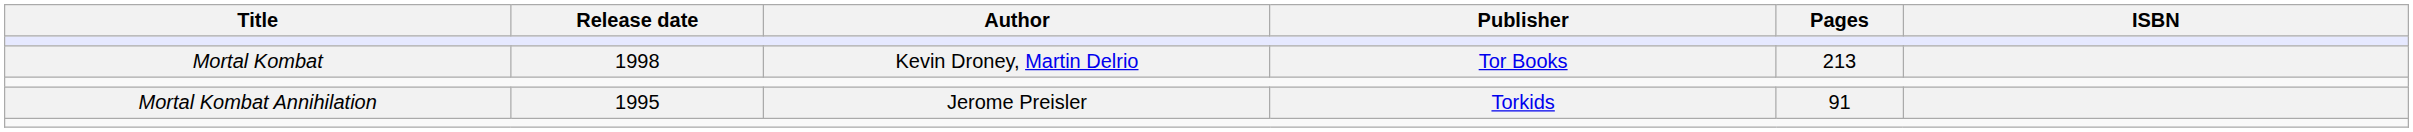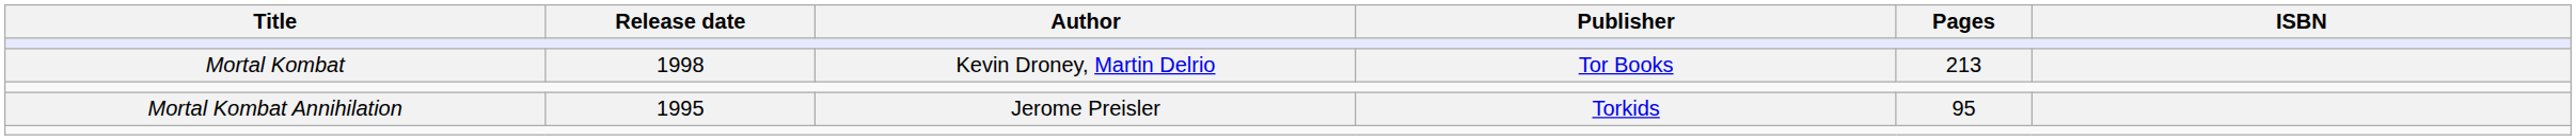 <table class="wikitable" style="width:97%;">
 <tr style="text-align: center;">
 <th colspan="2" style="width:20%;">Title</th>
 <th style="width:10%;">Release date</th>
 <th style="width:20%;">Author</th>
 <th style="width:20%;">Publisher</th>
 <th style="width:5%;">Pages</th>
 <th style="width:20%;">ISBN</th>
 </tr>
 <tr>
 <td colspan="8" style="background:#e6e9ff;"></td>
 </tr>
 <tr style="background:#f2f2f2; text-align:center;">
 <td colspan="2"><em>Mortal Kombat</em></td>
 <td>1998</td>
 <td>Kevin Droney, <a href='#'>Martin Delrio</a></td>
 <td><a href='#'>Tor Books</a></td>
 <td>213</td>
 <td></td>
 </tr>
 <tr>
 <td colspan="8" style="border: none; vertical-align: top;"></td>
 </tr>
 <tr style="background:#f2f2f2; text-align:center;">
 <td colspan="2"><em>Mortal Kombat Annihilation</em></td>
 <td>1995</td>
 <td>Jerome Preisler</td>
 <td><a href='#'>Torkids</a></td>
-<td>91</td>
+<td>95</td>
 <td></td>
 </tr>
 <tr>
 <td colspan="8" style="border: none; vertical-align: top;"></td>
 </tr>
 </table>
